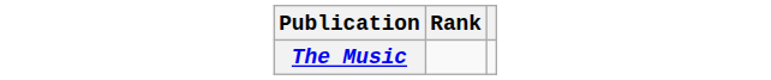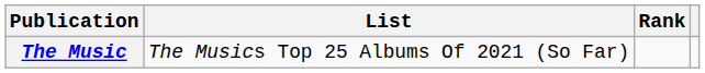 <table class="wikitable mw-collapsible sortable plainrowheaders" style="margin-left: auto; margin-right: auto; border: none;">
 <tr>
 <th scope="col">Publication</th>
+<th scope="col" class="unsortable">List</th>
 <th scope="col" data-sort-type="number">Rank</th>
 <th scope="col" class="unsortable"></th>
 </tr>
 <tr>
 <th scope="row"><em><a href='#'>The Music</a></em></th>
+<td><em>The Music</em>s Top 25 Albums Of 2021 (So Far)</td>
 <td></td>
 <td></td>
 </tr>
 </table>
